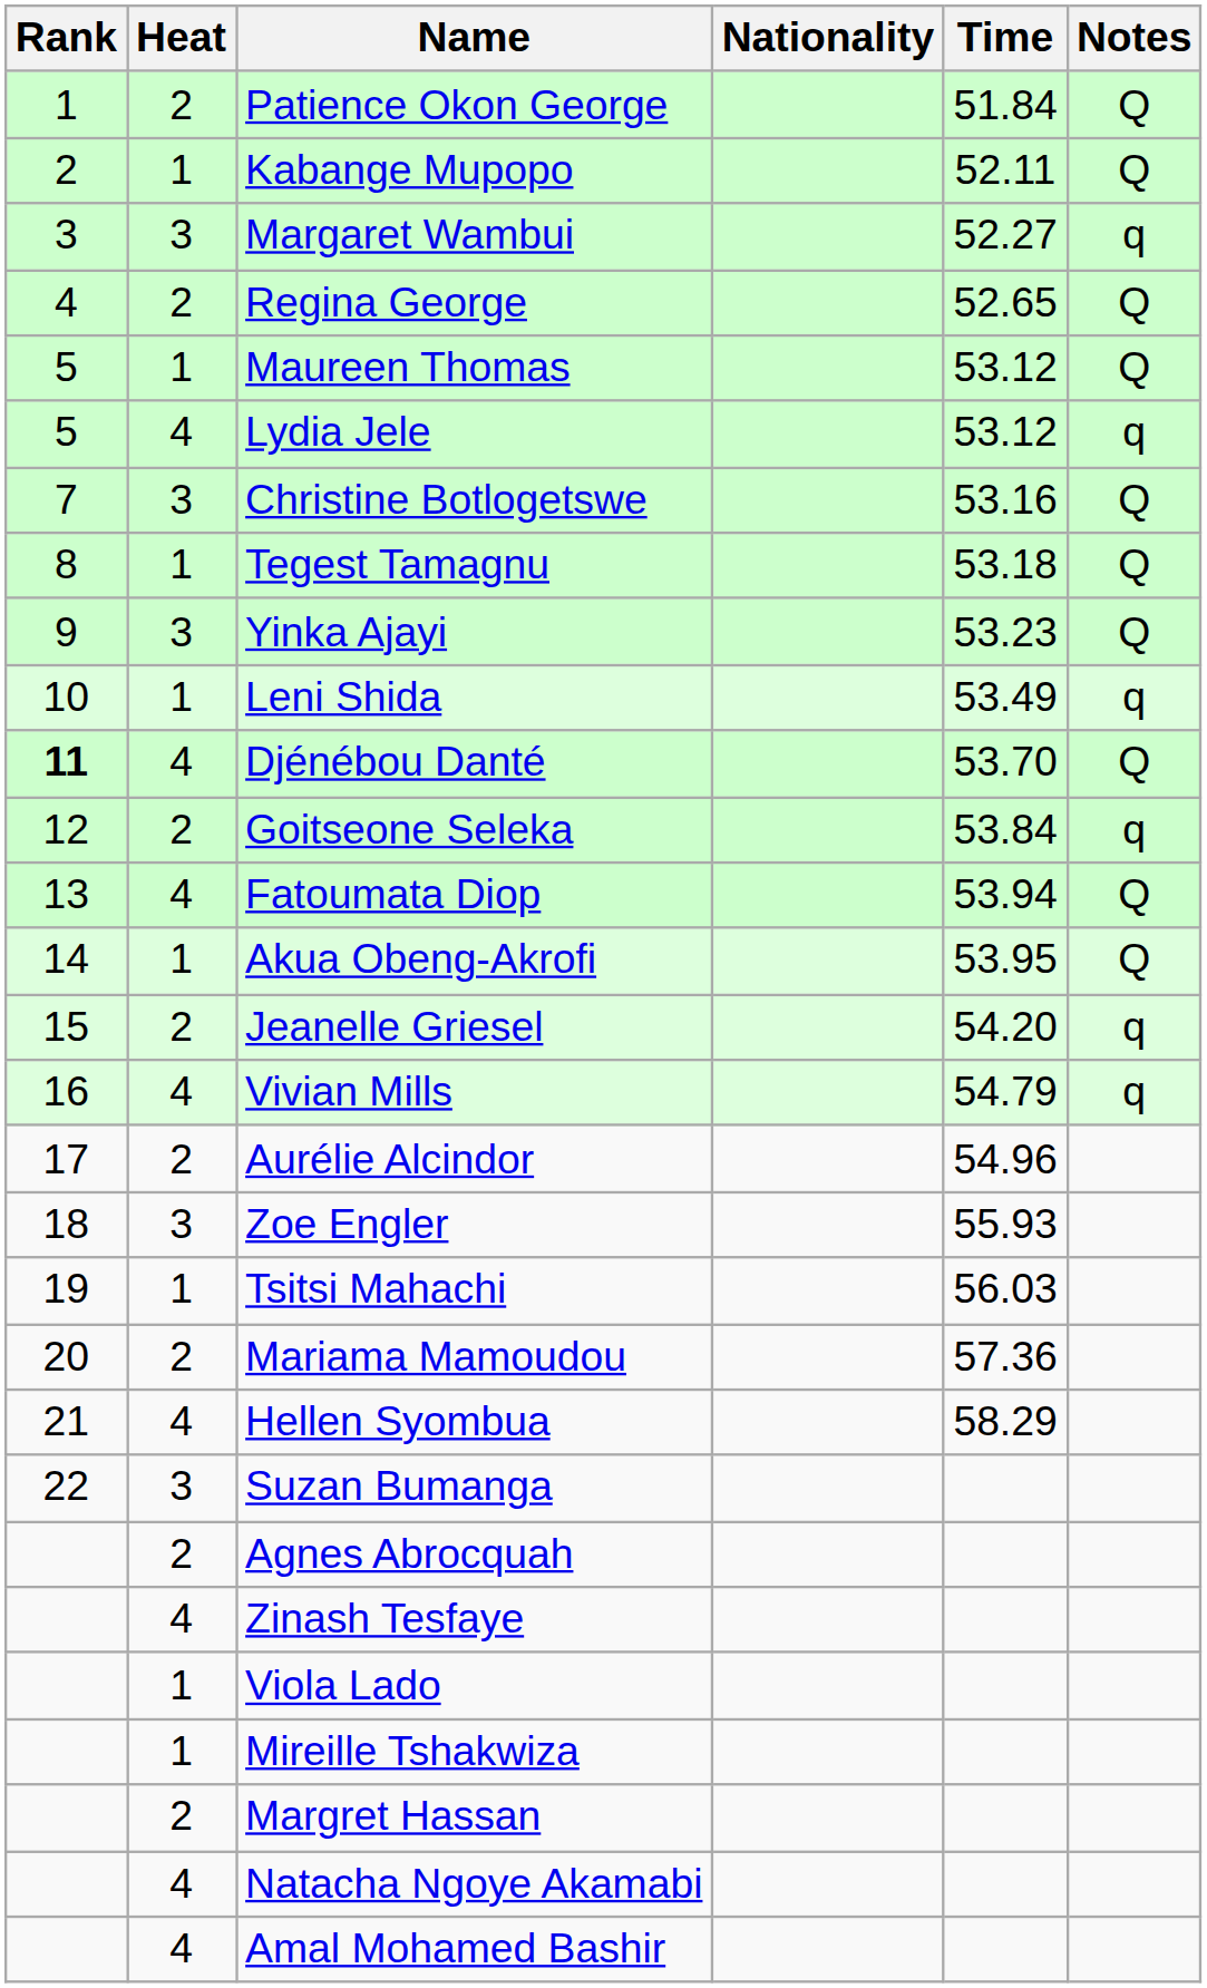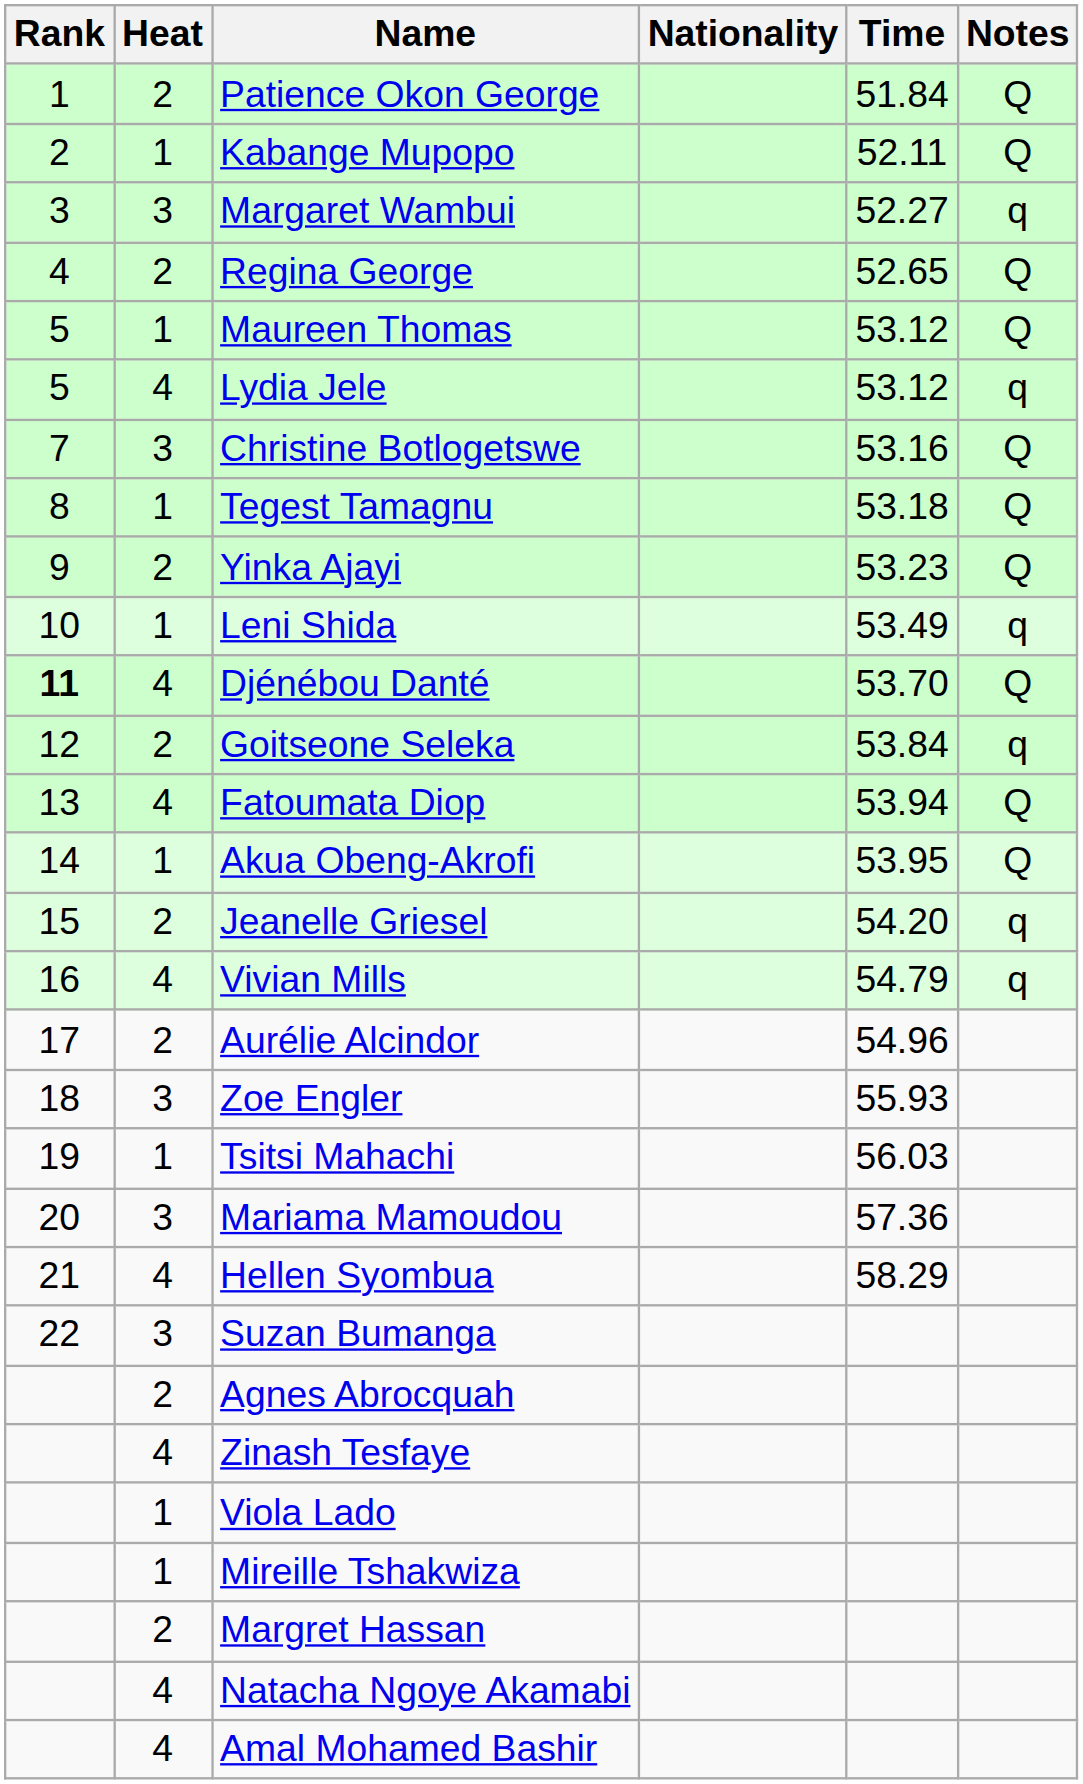 <table class="wikitable sortable" style="text-align:center">
 <tr>
 <th>Rank</th>
 <th>Heat</th>
 <th>Name</th>
 <th>Nationality</th>
 <th>Time</th>
 <th>Notes</th>
 </tr>
 <tr bgcolor=ccffcc>
 <td>1</td>
 <td>2</td>
 <td align=left><a href='#'>Patience Okon George</a></td>
 <td align=left></td>
 <td>51.84</td>
 <td>Q</td>
 </tr>
 <tr bgcolor=ccffcc>
 <td>2</td>
 <td>1</td>
 <td align=left><a href='#'>Kabange Mupopo</a></td>
 <td align=left></td>
 <td>52.11</td>
 <td>Q</td>
 </tr>
 <tr bgcolor=ccffcc>
 <td>3</td>
 <td>3</td>
 <td align=left><a href='#'>Margaret Wambui</a></td>
 <td align=left></td>
 <td>52.27</td>
 <td>q</td>
 </tr>
 <tr bgcolor=ccffcc>
 <td>4</td>
 <td>2</td>
 <td align=left><a href='#'>Regina George</a></td>
 <td align=left></td>
 <td>52.65</td>
 <td>Q</td>
 </tr>
 <tr bgcolor=ccffcc>
 <td>5</td>
 <td>1</td>
 <td align=left><a href='#'>Maureen Thomas</a></td>
 <td align=left></td>
 <td>53.12</td>
 <td>Q</td>
 </tr>
 <tr bgcolor=ccffcc>
 <td>5</td>
 <td>4</td>
 <td align=left><a href='#'>Lydia Jele</a></td>
 <td align=left></td>
 <td>53.12</td>
 <td>q</td>
 </tr>
 <tr bgcolor=ccffcc>
 <td>7</td>
 <td>3</td>
 <td align=left><a href='#'>Christine Botlogetswe</a></td>
 <td align=left></td>
 <td>53.16</td>
 <td>Q</td>
 </tr>
 <tr bgcolor=ccffcc>
 <td>8</td>
 <td>1</td>
 <td align=left><a href='#'>Tegest Tamagnu</a></td>
 <td align=left></td>
 <td>53.18</td>
 <td>Q</td>
 </tr>
 <tr bgcolor=ccffcc>
 <td>9</td>
-<td>3</td>
+<td>2</td>
 <td align=left><a href='#'>Yinka Ajayi</a></td>
 <td align=left></td>
 <td>53.23</td>
 <td>Q</td>
 </tr>
 <tr bgcolor=ddffdd>
 <td>10</td>
 <td>1</td>
 <td align=left><a href='#'>Leni Shida</a></td>
 <td align=left></td>
 <td>53.49</td>
 <td>q</td>
 </tr>
 <tr bgcolor=ccffcc>
 <td><strong>11</strong></td>
 <td>4</td>
 <td align=left><a href='#'>Djénébou Danté</a></td>
 <td align=left></td>
 <td>53.70</td>
 <td>Q</td>
 </tr>
 <tr bgcolor=ccffcc>
 <td>12</td>
 <td>2</td>
 <td align=left><a href='#'>Goitseone Seleka</a></td>
 <td align=left></td>
 <td>53.84</td>
 <td>q</td>
 </tr>
 <tr bgcolor=ccffcc>
 <td>13</td>
 <td>4</td>
 <td align=left><a href='#'>Fatoumata Diop</a></td>
 <td align=left></td>
 <td>53.94</td>
 <td>Q</td>
 </tr>
 <tr bgcolor=ddffdd>
 <td>14</td>
 <td>1</td>
 <td align=left><a href='#'>Akua Obeng-Akrofi</a></td>
 <td align=left></td>
 <td>53.95</td>
 <td>Q</td>
 </tr>
 <tr bgcolor=ddffdd>
 <td>15</td>
 <td>2</td>
 <td align=left><a href='#'>Jeanelle Griesel</a></td>
 <td align=left></td>
 <td>54.20</td>
 <td>q</td>
 </tr>
 <tr bgcolor=ddffdd>
 <td>16</td>
 <td>4</td>
 <td align=left><a href='#'>Vivian Mills</a></td>
 <td align=left></td>
 <td>54.79</td>
 <td>q</td>
 </tr>
 <tr>
 <td>17</td>
 <td>2</td>
 <td align=left><a href='#'>Aurélie Alcindor</a></td>
 <td align=left></td>
 <td>54.96</td>
 <td></td>
 </tr>
 <tr>
 <td>18</td>
 <td>3</td>
 <td align=left><a href='#'>Zoe Engler</a></td>
 <td align=left></td>
 <td>55.93</td>
 <td></td>
 </tr>
 <tr>
 <td>19</td>
 <td>1</td>
 <td align=left><a href='#'>Tsitsi Mahachi</a></td>
 <td align=left></td>
 <td>56.03</td>
 <td></td>
 </tr>
 <tr>
 <td>20</td>
-<td>2</td>
+<td>3</td>
 <td align=left><a href='#'>Mariama Mamoudou</a></td>
 <td align=left></td>
 <td>57.36</td>
 <td></td>
 </tr>
 <tr>
 <td>21</td>
 <td>4</td>
 <td align=left><a href='#'>Hellen Syombua</a></td>
 <td align=left></td>
 <td>58.29</td>
 <td></td>
 </tr>
 <tr>
 <td>22</td>
 <td>3</td>
 <td align=left><a href='#'>Suzan Bumanga</a></td>
 <td align=left></td>
 <td></td>
 <td></td>
 </tr>
 <tr>
 <td></td>
 <td>2</td>
 <td align=left><a href='#'>Agnes Abrocquah</a></td>
 <td align=left></td>
 <td></td>
 <td></td>
 </tr>
 <tr>
 <td></td>
 <td>4</td>
 <td align=left><a href='#'>Zinash Tesfaye</a></td>
 <td align=left></td>
 <td></td>
 <td></td>
 </tr>
 <tr>
 <td></td>
 <td>1</td>
 <td align=left><a href='#'>Viola Lado</a></td>
 <td align=left></td>
 <td></td>
 <td></td>
 </tr>
 <tr>
 <td></td>
 <td>1</td>
 <td align=left><a href='#'>Mireille Tshakwiza</a></td>
 <td align=left></td>
 <td></td>
 <td></td>
 </tr>
 <tr>
 <td></td>
 <td>2</td>
 <td align=left><a href='#'>Margret Hassan</a></td>
 <td align=left></td>
 <td></td>
 <td></td>
 </tr>
 <tr>
 <td></td>
 <td>4</td>
 <td align=left><a href='#'>Natacha Ngoye Akamabi</a></td>
 <td align=left></td>
 <td></td>
 <td></td>
 </tr>
 <tr>
 <td></td>
 <td>4</td>
 <td align=left><a href='#'>Amal Mohamed Bashir</a></td>
 <td align=left></td>
 <td></td>
 <td></td>
 </tr>
 </table>
